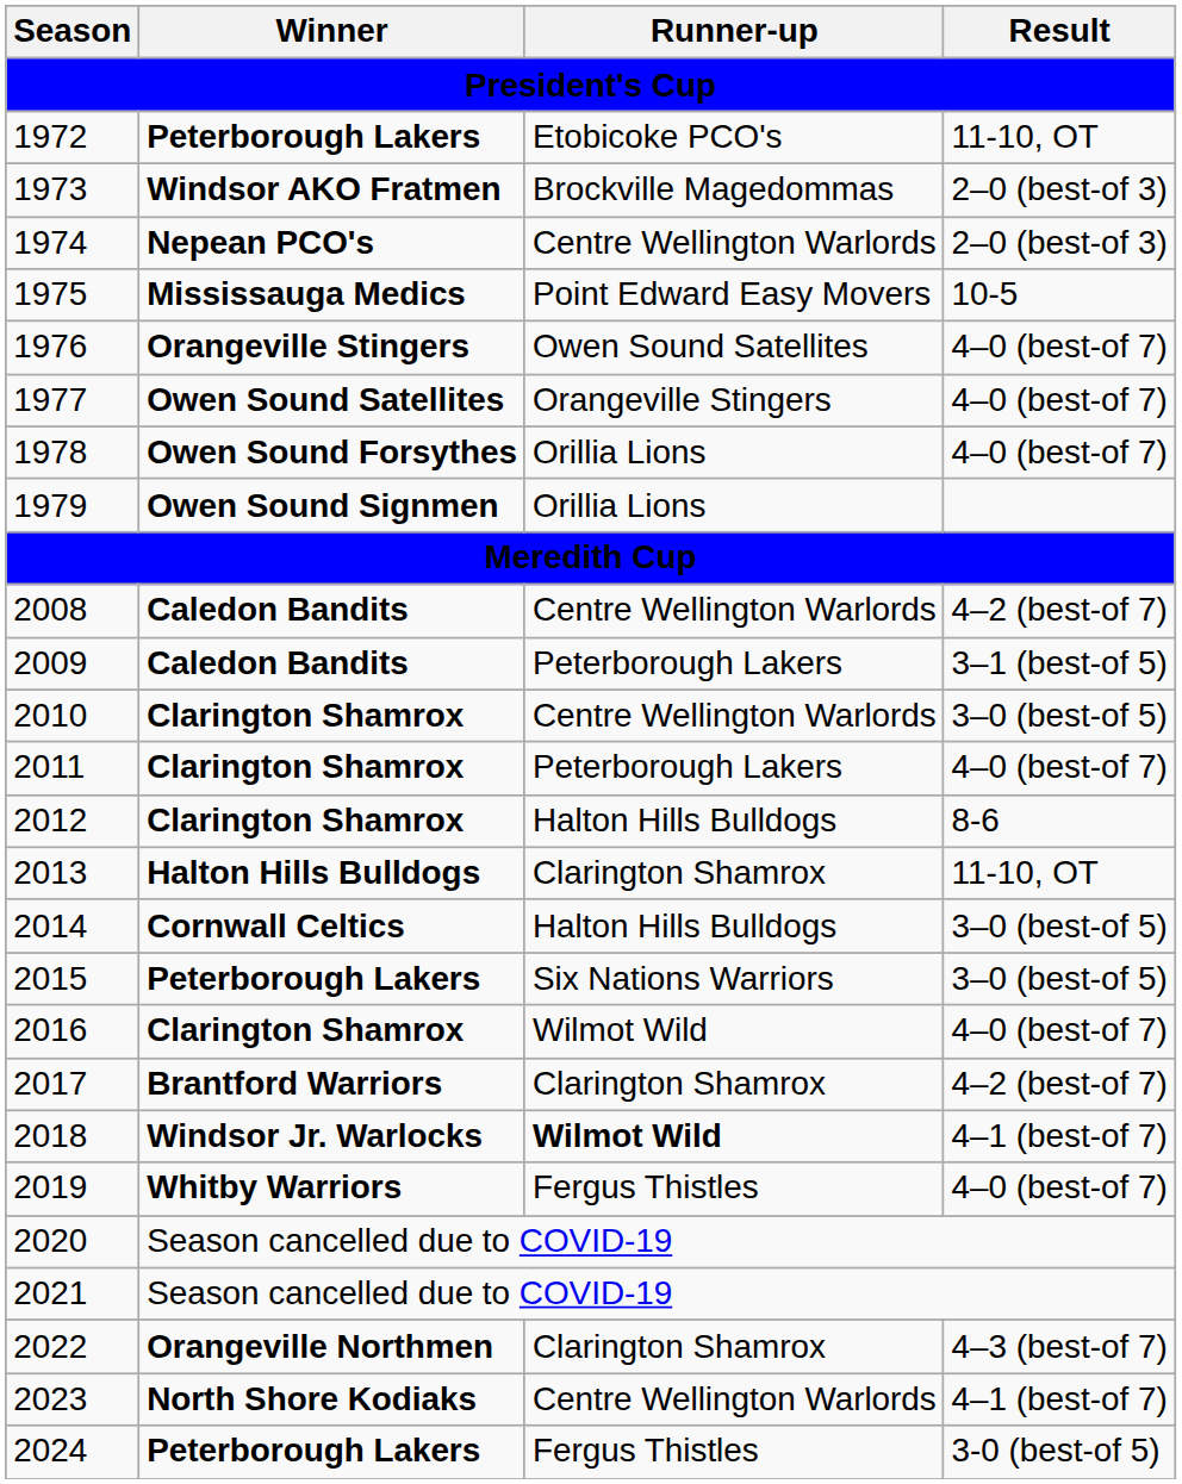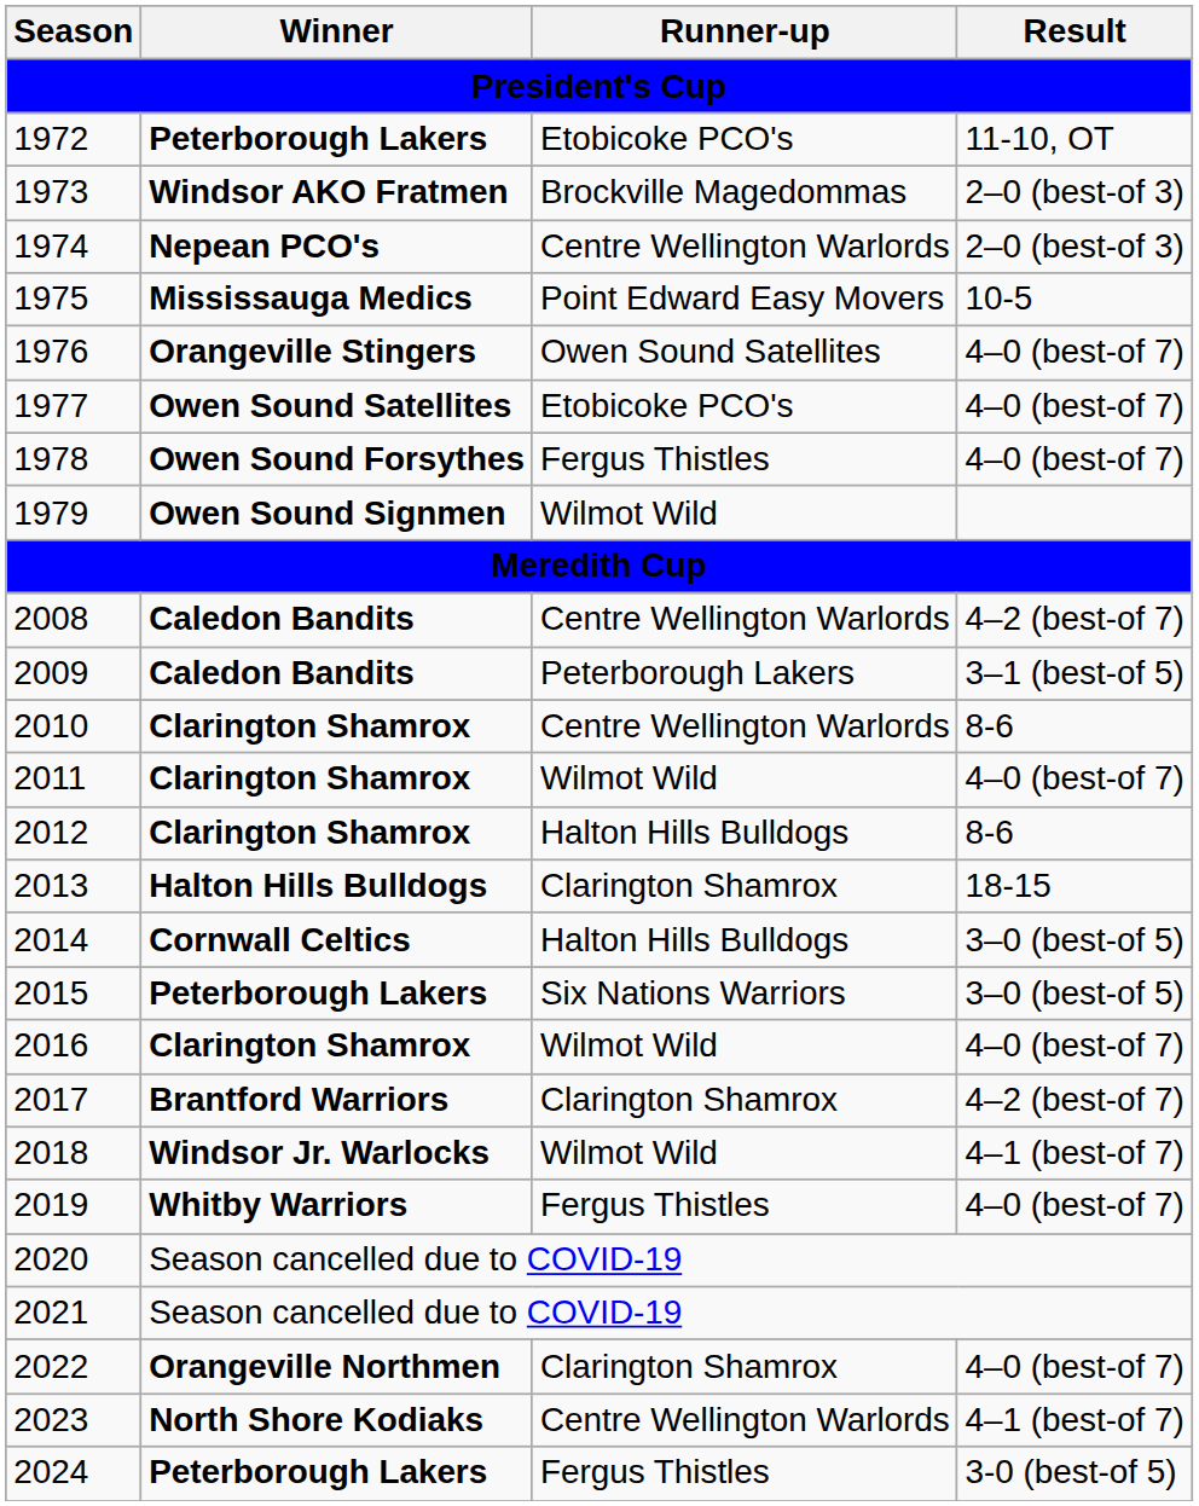 <table class="wikitable">
 <tr>
 <th>Season</th>
 <th>Winner</th>
 <th>Runner-up</th>
 <th>Result</th>
 </tr>
 <tr>
 <th colspan="4" style="background:blue;"><span>President's Cup</span></th>
 </tr>
 <tr>
 <td>1972</td>
 <td><strong>Peterborough Lakers</strong></td>
 <td>Etobicoke PCO's</td>
 <td>11-10, OT</td>
 </tr>
 <tr>
 <td>1973</td>
 <td><strong>Windsor AKO Fratmen</strong></td>
 <td>Brockville Magedommas</td>
 <td>2–0 (best-of 3)</td>
 </tr>
 <tr>
 <td>1974</td>
 <td><strong>Nepean PCO's</strong></td>
 <td>Centre Wellington Warlords</td>
 <td>2–0 (best-of 3)</td>
 </tr>
 <tr>
 <td>1975</td>
 <td><strong>Mississauga Medics</strong></td>
 <td>Point Edward Easy Movers</td>
 <td>10-5</td>
 </tr>
 <tr>
 <td>1976</td>
 <td><strong>Orangeville Stingers</strong></td>
 <td>Owen Sound Satellites</td>
 <td>4–0 (best-of 7)</td>
 </tr>
 <tr>
 <td>1977</td>
 <td><strong>Owen Sound Satellites</strong></td>
-<td>Orangeville Stingers</td>
+<td>Etobicoke PCO's</td>
 <td>4–0 (best-of 7)</td>
 </tr>
 <tr>
 <td>1978</td>
 <td><strong>Owen Sound Forsythes</strong></td>
-<td>Orillia Lions</td>
+<td>Fergus Thistles</td>
 <td>4–0 (best-of 7)</td>
 </tr>
 <tr>
 <td>1979</td>
 <td><strong>Owen Sound Signmen</strong></td>
-<td>Orillia Lions</td>
+<td>Wilmot Wild</td>
 <td></td>
 </tr>
 <tr>
 <th colspan="4" style="background:blue;"><span>Meredith Cup</span></th>
 </tr>
 <tr>
 <td>2008</td>
 <td><strong>Caledon Bandits</strong></td>
 <td>Centre Wellington Warlords</td>
 <td>4–2 (best-of 7)</td>
 </tr>
 <tr>
 <td>2009</td>
 <td><strong>Caledon Bandits</strong></td>
 <td>Peterborough Lakers</td>
 <td>3–1 (best-of 5)</td>
 </tr>
 <tr>
 <td>2010</td>
 <td><strong>Clarington Shamrox</strong></td>
 <td>Centre Wellington Warlords</td>
-<td>3–0 (best-of 5)</td>
+<td>8-6</td>
 </tr>
 <tr>
 <td>2011</td>
 <td><strong>Clarington Shamrox</strong></td>
-<td>Peterborough Lakers</td>
+<td>Wilmot Wild</td>
 <td>4–0 (best-of 7)</td>
 </tr>
 <tr>
 <td>2012</td>
 <td><strong>Clarington Shamrox</strong></td>
 <td>Halton Hills Bulldogs</td>
 <td>8-6</td>
 </tr>
 <tr>
 <td>2013</td>
 <td><strong>Halton Hills Bulldogs</strong></td>
 <td>Clarington Shamrox</td>
-<td>11-10, OT</td>
+<td>18-15</td>
 </tr>
 <tr>
 <td>2014</td>
 <td><strong>Cornwall Celtics</strong></td>
 <td>Halton Hills Bulldogs</td>
 <td>3–0 (best-of 5)</td>
 </tr>
 <tr>
 <td>2015</td>
 <td><strong>Peterborough Lakers</strong></td>
 <td>Six Nations Warriors</td>
 <td>3–0 (best-of 5)</td>
 </tr>
 <tr>
 <td>2016</td>
 <td><strong>Clarington Shamrox</strong></td>
 <td>Wilmot Wild</td>
 <td>4–0 (best-of 7)</td>
 </tr>
 <tr>
 <td>2017</td>
 <td><strong>Brantford Warriors</strong></td>
 <td>Clarington Shamrox</td>
 <td>4–2 (best-of 7)</td>
 </tr>
 <tr>
 <td>2018</td>
 <td><strong>Windsor Jr. Warlocks</strong></td>
-<td><strong>Wilmot Wild</strong></td>
+<td>Wilmot Wild</td>
 <td>4–1 (best-of 7)</td>
 </tr>
 <tr>
 <td>2019</td>
 <td><strong>Whitby Warriors</strong></td>
 <td>Fergus Thistles</td>
 <td>4–0 (best-of 7)</td>
 </tr>
 <tr>
 <td>2020</td>
 <td colspan="3">Season cancelled due to <a href='#'>COVID-19</a></td>
 </tr>
 <tr>
 <td>2021</td>
 <td colspan="3">Season cancelled due to <a href='#'>COVID-19</a></td>
 </tr>
 <tr>
 <td>2022</td>
 <td><strong>Orangeville Northmen</strong></td>
 <td>Clarington Shamrox</td>
-<td>4–3 (best-of 7)</td>
+<td>4–0 (best-of 7)</td>
 </tr>
 <tr>
 <td>2023</td>
 <td><strong>North Shore Kodiaks</strong></td>
 <td>Centre Wellington Warlords</td>
 <td>4–1 (best-of 7)</td>
 </tr>
 <tr>
 <td>2024</td>
 <td><strong>Peterborough Lakers</strong></td>
 <td>Fergus Thistles</td>
 <td>3-0 (best-of 5)</td>
 </tr>
 </table>
